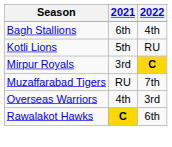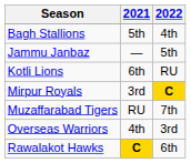 <table class="wikitable" style="text-align: center;">
 <tr>
 <th>Season</th>
 <th><a href='#'>2021</a></th>
 <th><a href='#'>2022</a></th>
 </tr>
 <tr>
 </tr>
 <tr>
 <td style="text-align:left;"><a href='#'>Bagh Stallions</a></td>
-<td>6th</td>
+<td>5th</td>
 <td>4th</td>
 </tr>
 <tr>
+<td style="text-align:left;"><a href='#'>Jammu Janbaz</a></td>
+<td>—</td>
+<td>5th</td>
+</tr>
+<tr>
 <td style="text-align:left;"><a href='#'>Kotli Lions</a></td>
-<td>5th</td>
+<td>6th</td>
 <td>RU</td>
 </tr>
 <tr>
 <td style="text-align:left;"><a href='#'>Mirpur Royals</a></td>
 <td>3rd</td>
 <td style="background:gold;"><strong>C</strong></td>
 </tr>
 <tr>
 <td style="text-align:left;"><a href='#'>Muzaffarabad Tigers</a></td>
 <td>RU</td>
 <td>7th</td>
 </tr>
 <tr>
 <td style="text-align:left;"><a href='#'>Overseas Warriors</a></td>
 <td>4th</td>
 <td>3rd</td>
 </tr>
 <tr>
 <td style="text-align:left;"><a href='#'>Rawalakot Hawks</a></td>
 <td style="background:gold;"><strong>C</strong></td>
 <td>6th</td>
 </tr>
 </table>
